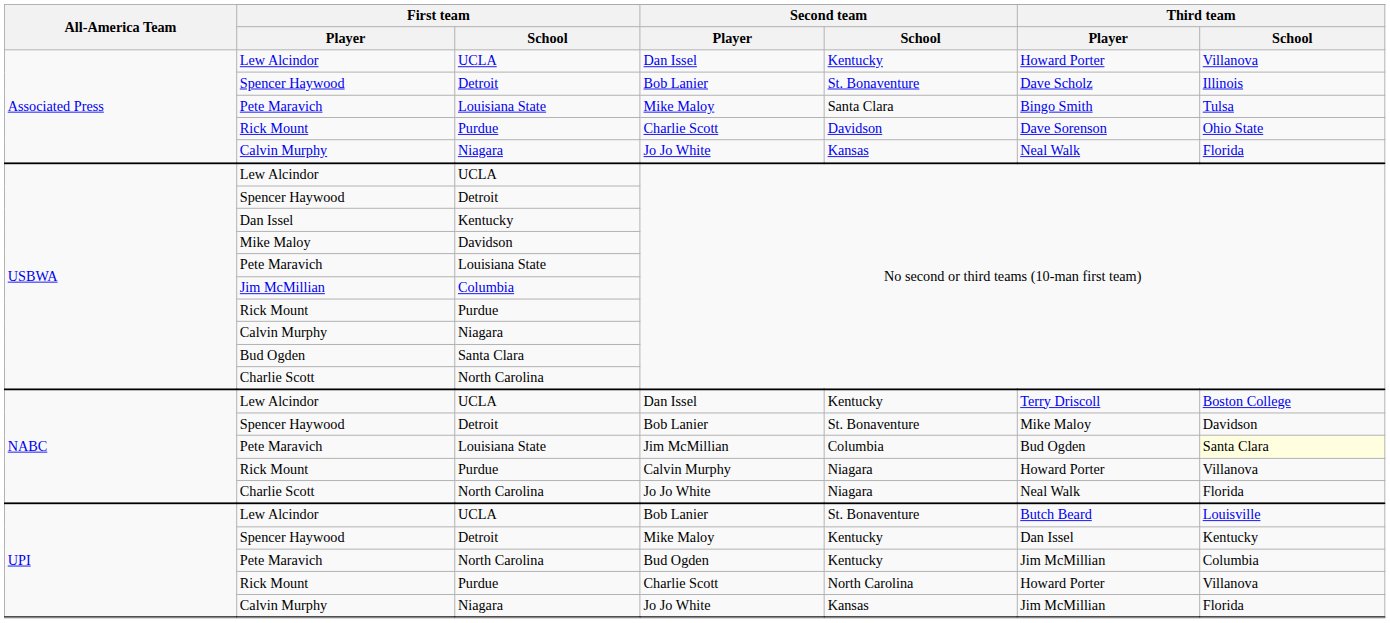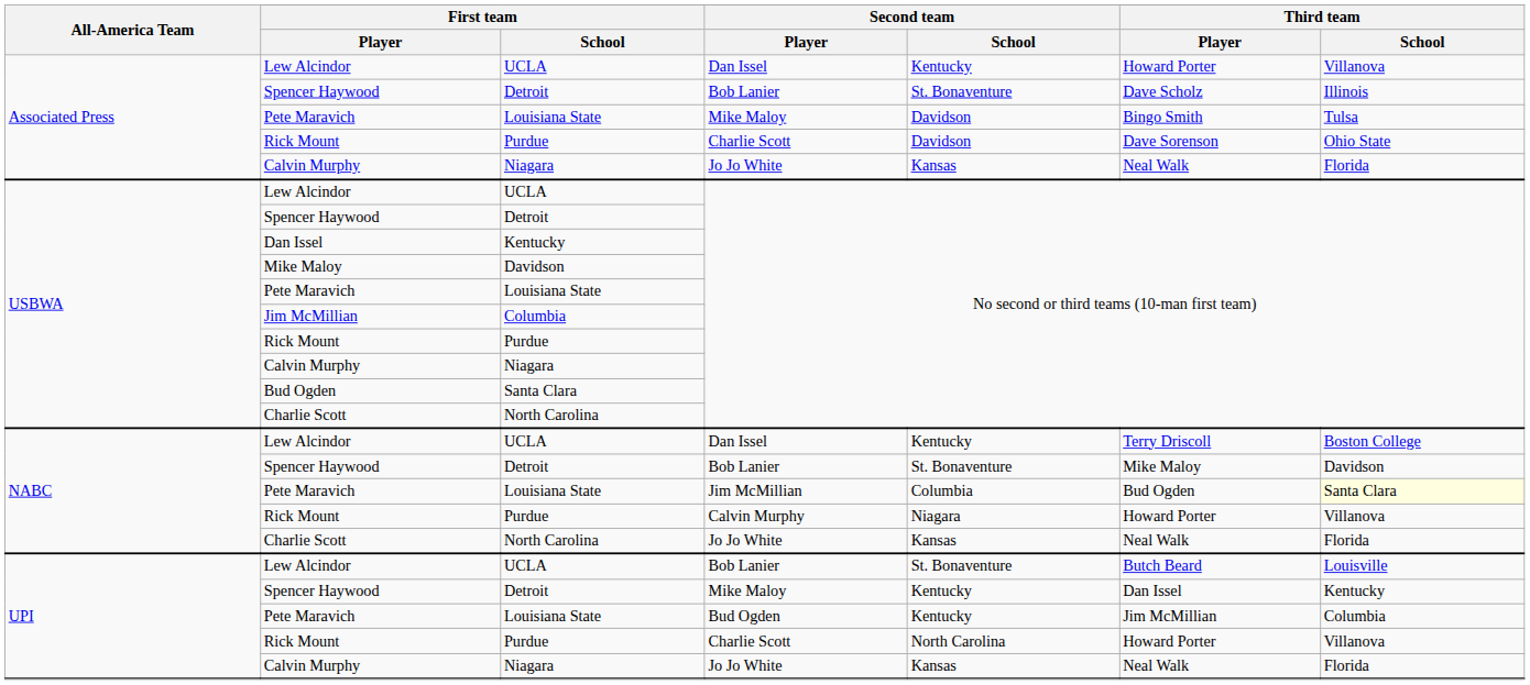 <table class="wikitable" style="width:98%;">
 <tr>
 <th rowspan=3>All-America Team</th>
 </tr>
 <tr>
 <th colspan=2>First team</th>
 <th colspan=2>Second team</th>
 <th colspan=2>Third team</th>
 </tr>
 <tr>
 <th>Player</th>
 <th>School</th>
 <th>Player</th>
 <th>School</th>
 <th>Player</th>
 <th>School</th>
 </tr>
 <tr>
 <td rowspan=5><a href='#'>Associated Press</a></td>
 <td><a href='#'>Lew Alcindor</a></td>
 <td><a href='#'>UCLA</a></td>
 <td><a href='#'>Dan Issel</a></td>
 <td><a href='#'>Kentucky</a></td>
 <td><a href='#'>Howard Porter</a></td>
 <td><a href='#'>Villanova</a></td>
 </tr>
 <tr>
 <td><a href='#'>Spencer Haywood</a></td>
 <td><a href='#'>Detroit</a></td>
 <td><a href='#'>Bob Lanier</a></td>
 <td><a href='#'>St. Bonaventure</a></td>
 <td><a href='#'>Dave Scholz</a></td>
 <td><a href='#'>Illinois</a></td>
 </tr>
 <tr>
 <td><a href='#'>Pete Maravich</a></td>
 <td><a href='#'>Louisiana State</a></td>
 <td><a href='#'>Mike Maloy</a></td>
-<td>Santa Clara</td>
+<td><a href='#'>Davidson</a></td>
 <td><a href='#'>Bingo Smith</a></td>
 <td><a href='#'>Tulsa</a></td>
 </tr>
 <tr>
 <td><a href='#'>Rick Mount</a></td>
 <td><a href='#'>Purdue</a></td>
 <td><a href='#'>Charlie Scott</a></td>
 <td><a href='#'>Davidson</a></td>
 <td><a href='#'>Dave Sorenson</a></td>
 <td><a href='#'>Ohio State</a></td>
 </tr>
 <tr>
 <td><a href='#'>Calvin Murphy</a></td>
 <td><a href='#'>Niagara</a></td>
 <td><a href='#'>Jo Jo White</a></td>
 <td><a href='#'>Kansas</a></td>
 <td><a href='#'>Neal Walk</a></td>
 <td><a href='#'>Florida</a></td>
 </tr>
 <tr style = "border-top:2px solid black;">
 <td rowspan=10><a href='#'>USBWA</a></td>
 <td>Lew Alcindor</td>
 <td>UCLA</td>
 <td rowspan=10 colspan=6 align=center>No second or third teams (10-man first team)</td>
 </tr>
 <tr>
 <td>Spencer Haywood</td>
 <td>Detroit</td>
 </tr>
 <tr>
 <td>Dan Issel</td>
 <td>Kentucky</td>
 </tr>
 <tr>
 <td>Mike Maloy</td>
 <td>Davidson</td>
 </tr>
 <tr>
 <td>Pete Maravich</td>
 <td>Louisiana State</td>
 </tr>
 <tr>
 <td><a href='#'>Jim McMillian</a></td>
 <td><a href='#'>Columbia</a></td>
 </tr>
 <tr>
 <td>Rick Mount</td>
 <td>Purdue</td>
 </tr>
 <tr>
 <td>Calvin Murphy</td>
 <td>Niagara</td>
 </tr>
 <tr>
 <td>Bud Ogden</td>
 <td>Santa Clara</td>
 </tr>
 <tr>
 <td>Charlie Scott</td>
 <td>North Carolina</td>
 </tr>
 <tr style = "border-top:2px solid black;">
 <td rowspan=5><a href='#'>NABC</a></td>
 <td>Lew Alcindor</td>
 <td>UCLA</td>
 <td>Dan Issel</td>
 <td>Kentucky</td>
 <td><a href='#'>Terry Driscoll</a></td>
 <td><a href='#'>Boston College</a></td>
 </tr>
 <tr>
 <td>Spencer Haywood</td>
 <td>Detroit</td>
 <td>Bob Lanier</td>
 <td>St. Bonaventure</td>
 <td>Mike Maloy</td>
 <td>Davidson</td>
 </tr>
 <tr>
 <td>Pete Maravich</td>
 <td>Louisiana State</td>
 <td>Jim McMillian</td>
 <td>Columbia</td>
 <td>Bud Ogden</td>
 <td style="background: lightyellow;">Santa Clara</td>
 </tr>
 <tr>
 <td>Rick Mount</td>
 <td>Purdue</td>
 <td>Calvin Murphy</td>
 <td>Niagara</td>
 <td>Howard Porter</td>
 <td>Villanova</td>
 </tr>
 <tr>
 <td>Charlie Scott</td>
 <td>North Carolina</td>
 <td>Jo Jo White</td>
-<td>Niagara</td>
+<td>Kansas</td>
 <td>Neal Walk</td>
 <td>Florida</td>
 </tr>
 <tr style = "border-top:2px solid black;">
 <td rowspan=5><a href='#'>UPI</a></td>
 <td>Lew Alcindor</td>
 <td>UCLA</td>
 <td>Bob Lanier</td>
 <td>St. Bonaventure</td>
 <td><a href='#'>Butch Beard</a></td>
 <td><a href='#'>Louisville</a></td>
 </tr>
 <tr>
 <td>Spencer Haywood</td>
 <td>Detroit</td>
 <td>Mike Maloy</td>
 <td>Kentucky</td>
 <td>Dan Issel</td>
 <td>Kentucky</td>
 </tr>
 <tr>
 <td>Pete Maravich</td>
-<td>North Carolina</td>
+<td>Louisiana State</td>
 <td>Bud Ogden</td>
 <td>Kentucky</td>
 <td>Jim McMillian</td>
 <td>Columbia</td>
 </tr>
 <tr>
 <td>Rick Mount</td>
 <td>Purdue</td>
 <td>Charlie Scott</td>
 <td>North Carolina</td>
 <td>Howard Porter</td>
 <td>Villanova</td>
 </tr>
 <tr>
 <td>Calvin Murphy</td>
 <td>Niagara</td>
 <td>Jo Jo White</td>
 <td>Kansas</td>
-<td>Jim McMillian</td>
+<td>Neal Walk</td>
 <td>Florida</td>
 </tr>
 <tr style = "border-top:2px solid black;">
 </tr>
 </table>
